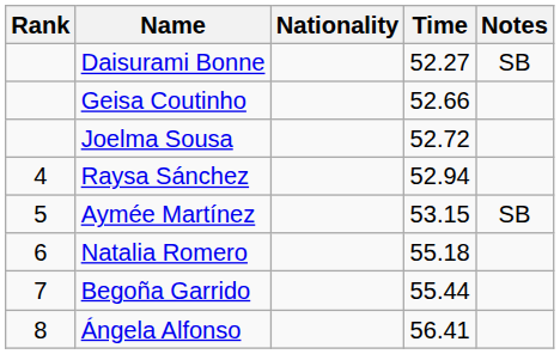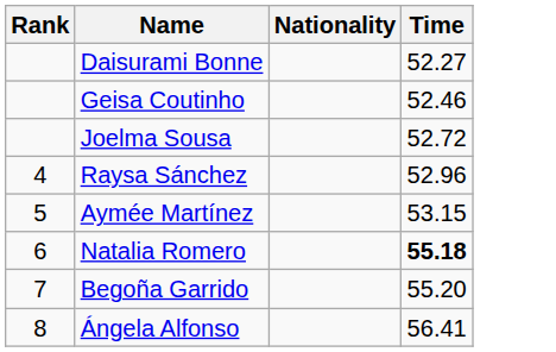 <table class="wikitable sortable" style="text-align:center;font-size:95%">
 <tr>
 <th>Rank</th>
 <th>Name</th>
 <th>Nationality</th>
 <th>Time</th>
-<th>Notes</th>
 </tr>
 <tr>
 <td></td>
 <td align=left><a href='#'>Daisurami Bonne</a></td>
 <td align=left></td>
 <td>52.27</td>
-<td>SB</td>
 </tr>
 <tr>
 <td></td>
 <td align=left><a href='#'>Geisa Coutinho</a></td>
 <td align=left></td>
-<td>52.66</td>
-<td></td>
+<td>52.46</td>
 </tr>
 <tr>
 <td></td>
 <td align=left><a href='#'>Joelma Sousa</a></td>
 <td align=left></td>
 <td>52.72</td>
-<td></td>
 </tr>
 <tr>
 <td>4</td>
 <td align=left><a href='#'>Raysa Sánchez</a></td>
 <td align=left></td>
-<td>52.94</td>
-<td></td>
+<td>52.96</td>
 </tr>
 <tr>
 <td>5</td>
 <td align=left><a href='#'>Aymée Martínez</a></td>
 <td align=left></td>
 <td>53.15</td>
-<td>SB</td>
 </tr>
 <tr>
 <td>6</td>
 <td align=left><a href='#'>Natalia Romero</a></td>
 <td align=left></td>
-<td>55.18</td>
-<td></td>
+<td><strong>55.18</strong></td>
 </tr>
 <tr>
 <td>7</td>
 <td align=left><a href='#'>Begoña Garrido</a></td>
 <td align=left></td>
-<td>55.44</td>
-<td></td>
+<td>55.20</td>
 </tr>
 <tr>
 <td>8</td>
 <td align=left><a href='#'>Ángela Alfonso</a></td>
 <td align=left></td>
 <td>56.41</td>
-<td></td>
 </tr>
 </table>
